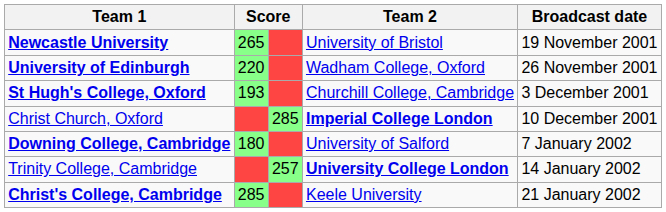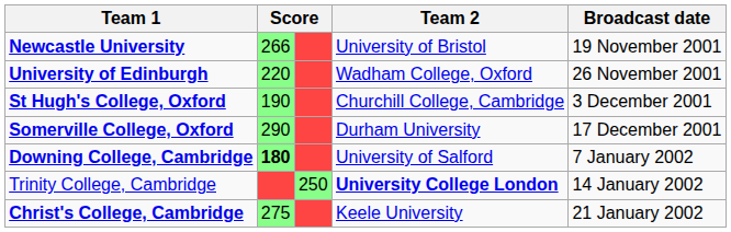 <table class="wikitable" border="1">
 <tr>
 <th>Team 1</th>
 <th colspan=2>Score</th>
 <th>Team 2</th>
 <th>Broadcast date</th>
 </tr>
 <tr>
 <td><strong><a href='#'>Newcastle University</a></strong></td>
-<td style="background:#88ff88">265</td>
+<td style="background:#88ff88">266</td>
 <td style="background:#ff4444"></td>
 <td><a href='#'>University of Bristol</a></td>
 <td>19 November 2001</td>
 </tr>
 <tr>
 <td><strong><a href='#'>University of Edinburgh</a></strong></td>
 <td style="background:#88ff88">220</td>
 <td style="background:#ff4444"></td>
 <td><a href='#'>Wadham College, Oxford</a></td>
 <td>26 November 2001</td>
 </tr>
 <tr>
 <td><strong><a href='#'>St Hugh's College, Oxford</a></strong></td>
-<td style="background:#88ff88">193</td>
+<td style="background:#88ff88">190</td>
 <td style="background:#ff4444"></td>
 <td><a href='#'>Churchill College, Cambridge</a></td>
 <td>3 December 2001</td>
 </tr>
 <tr>
-<td><a href='#'>Christ Church, Oxford</a></td>
+<td><strong><a href='#'>Somerville College, Oxford</a></strong></td>
+<td style="background:#88ff88">290</td>
 <td style="background:#ff4444"></td>
-<td style="background:#88ff88">285</td>
-<td><strong><a href='#'>Imperial College London</a></strong></td>
-<td>10 December 2001</td>
+<td><a href='#'>Durham University</a></td>
+<td>17 December 2001</td>
 </tr>
 <tr>
 <td><strong><a href='#'>Downing College, Cambridge</a></strong></td>
-<td style="background:#88ff88">180</td>
+<td style="background:#88ff88"><strong>180</strong></td>
 <td style="background:#ff4444"></td>
 <td><a href='#'>University of Salford</a></td>
 <td>7 January 2002</td>
 </tr>
 <tr>
 <td><a href='#'>Trinity College, Cambridge</a></td>
 <td style="background:#ff4444"></td>
-<td style="background:#88ff88">257</td>
+<td style="background:#88ff88">250</td>
 <td><strong><a href='#'>University College London</a></strong></td>
 <td>14 January 2002</td>
 </tr>
 <tr>
 <td><strong><a href='#'>Christ's College, Cambridge</a></strong></td>
-<td style="background:#88ff88">285</td>
+<td style="background:#88ff88">275</td>
 <td style="background:#ff4444"></td>
 <td><a href='#'>Keele University</a></td>
 <td>21 January 2002</td>
 </tr>
 </table>
